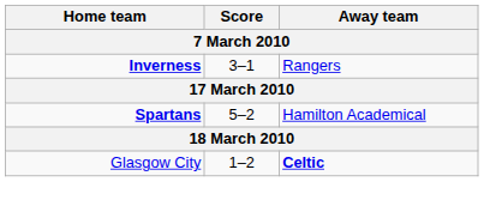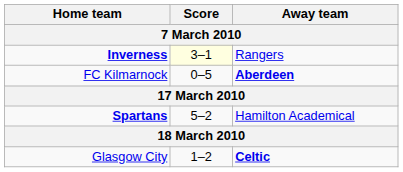 <table class="wikitable" style="border-collapse: collapse;">
 <tr>
 <th align="right" width="200">Home team</th>
 <th align="center" width="70">Score</th>
 <th align="left" width="200">Away team</th>
 </tr>
 <tr>
 <th colspan="3" align="center">7 March 2010</th>
 </tr>
 <tr>
 <td style="text-align:right;"><strong><a href='#'>Inverness</a></strong></td>
-<td style="text-align:center;">3–1</td>
+<td style="background: lightyellow; text-align:center;">3–1</td>
 <td style="text-align:left;"><a href='#'>Rangers</a></td>
+</tr>
+<tr>
+<td style="text-align:right;"><a href='#'>FC Kilmarnock</a></td>
+<td style="text-align:center;">0–5</td>
+<td style="text-align:left;"><strong><a href='#'>Aberdeen</a></strong></td>
 </tr>
 <tr>
 <th colspan="3" align="center">17 March 2010</th>
 </tr>
 <tr>
 <td style="text-align:right;"><strong><a href='#'>Spartans</a></strong></td>
 <td style="text-align:center;">5–2</td>
 <td style="text-align:left;"><a href='#'>Hamilton Academical</a></td>
 </tr>
 <tr>
 <th colspan="3" align="center">18 March 2010</th>
 </tr>
 <tr>
 <td style="text-align:right;"><a href='#'>Glasgow City</a></td>
 <td style="text-align:center;">1–2</td>
 <td style="text-align:left;"><strong><a href='#'>Celtic</a></strong></td>
 </tr>
 </table>
